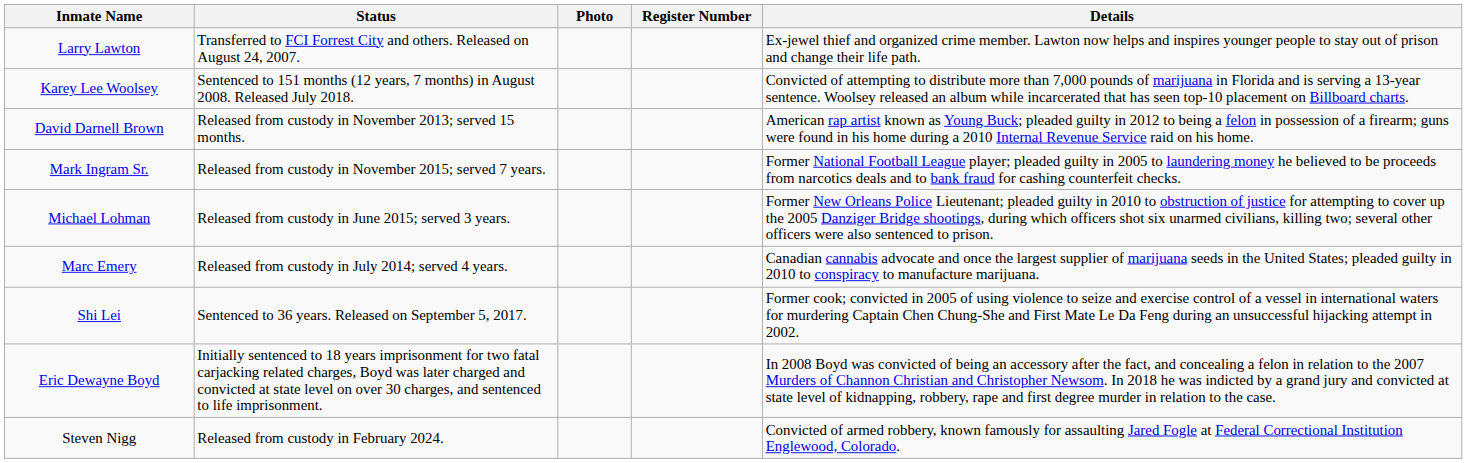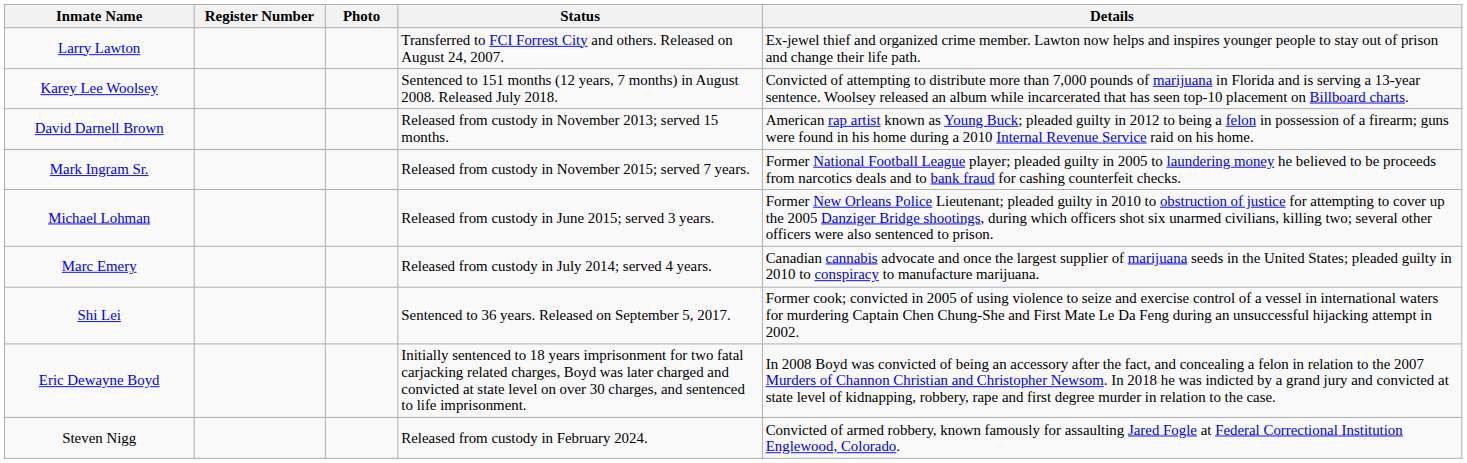 <table class="wikitable sortable">
 <tr>
 <th width=13%>Inmate Name</th>
+<th width=9%>Register Number</th>
+<th width=5%>Photo</th>
 <th width=25%>Status</th>
-<th width=5%>Photo</th>
-<th width=9%>Register Number</th>
 <th width=53%>Details</th>
 </tr>
 <tr>
 <td align="center"><a href='#'>Larry Lawton</a></td>
+<td align="center"></td>
+<td></td>
 <td>Transferred to <a href='#'>FCI Forrest City</a> and others. Released on August 24, 2007.</td>
-<td></td>
-<td align="center"></td>
 <td>Ex-jewel thief and organized crime member. Lawton now helps and inspires younger people to stay out of prison and change their life path.</td>
 </tr>
 <tr>
 <td align="center"><a href='#'>Karey Lee Woolsey</a></td>
+<td align="center"></td>
+<td></td>
 <td>Sentenced to 151 months (12 years, 7 months) in August 2008. Released July 2018.</td>
-<td></td>
-<td align="center"></td>
 <td>Convicted of attempting to distribute more than 7,000 pounds of <a href='#'>marijuana</a> in Florida and is serving a 13-year sentence. Woolsey released an album while incarcerated that has seen top-10 placement on <a href='#'>Billboard charts</a>.</td>
 </tr>
 <tr>
 <td align="center"><a href='#'>David Darnell Brown</a></td>
+<td align="center"></td>
+<td></td>
 <td>Released from custody in November 2013; served 15 months.</td>
-<td></td>
-<td align="center"></td>
 <td>American <a href='#'>rap artist</a> known as <a href='#'>Young Buck</a>; pleaded guilty in 2012 to being a <a href='#'>felon</a> in possession of a firearm; guns were found in his home during a 2010 <a href='#'>Internal Revenue Service</a> raid on his home.</td>
 </tr>
 <tr>
 <td align="center"><a href='#'>Mark Ingram Sr.</a></td>
+<td align="center"></td>
+<td></td>
 <td>Released from custody in November 2015; served 7 years.</td>
-<td></td>
-<td align="center"></td>
 <td>Former <a href='#'>National Football League</a> player; pleaded guilty in 2005 to <a href='#'>laundering money</a> he believed to be proceeds from narcotics deals and to <a href='#'>bank fraud</a> for cashing counterfeit checks.</td>
 </tr>
 <tr>
 <td align="center"><a href='#'>Michael Lohman</a></td>
+<td align="center"></td>
+<td></td>
 <td>Released from custody in June 2015; served 3 years.</td>
-<td></td>
-<td align="center"></td>
 <td>Former <a href='#'>New Orleans Police</a> Lieutenant; pleaded guilty in 2010 to <a href='#'>obstruction of justice</a> for attempting to cover up the 2005 <a href='#'>Danziger Bridge shootings</a>, during which officers shot six unarmed civilians, killing two; several other officers were also sentenced to prison.</td>
 </tr>
 <tr>
 <td align="center"><a href='#'>Marc Emery</a></td>
+<td align="center"></td>
+<td></td>
 <td>Released from custody in July 2014; served 4 years.</td>
-<td></td>
-<td align="center"></td>
 <td>Canadian <a href='#'>cannabis</a> advocate and once the largest supplier of <a href='#'>marijuana</a> seeds in the United States; pleaded guilty in 2010 to <a href='#'>conspiracy</a> to manufacture marijuana.</td>
 </tr>
 <tr>
 <td align="center"><a href='#'>Shi Lei</a></td>
+<td align="center"></td>
+<td></td>
 <td>Sentenced to 36 years. Released on September 5, 2017.</td>
-<td></td>
-<td align="center"></td>
 <td>Former cook; convicted in 2005 of using violence to seize and exercise control of a vessel in international waters for murdering Captain Chen Chung-She and First Mate Le Da Feng during an unsuccessful hijacking attempt in 2002.</td>
 </tr>
 <tr>
 <td align="center"><a href='#'>Eric Dewayne Boyd</a></td>
+<td align="center"></td>
+<td></td>
 <td>Initially sentenced to 18 years imprisonment for two fatal carjacking related charges, Boyd was later charged and convicted at state level on over 30 charges, and sentenced to life imprisonment.</td>
-<td></td>
-<td align="center"></td>
 <td>In 2008 Boyd was convicted of being an accessory after the fact, and concealing a felon in relation to the 2007 <a href='#'>Murders of Channon Christian and Christopher Newsom</a>. In 2018 he was indicted by a grand jury and convicted at state level of kidnapping, robbery, rape and first degree murder in relation to the case.</td>
 </tr>
 <tr>
 <td align="center">Steven Nigg</td>
+<td align="center"></td>
+<td></td>
 <td>Released from custody in February 2024.</td>
-<td></td>
-<td align="center"></td>
 <td>Convicted of armed robbery, known famously for assaulting <a href='#'>Jared Fogle</a> at <a href='#'>Federal Correctional Institution Englewood, Colorado</a>.</td>
 </tr>
 </table>
